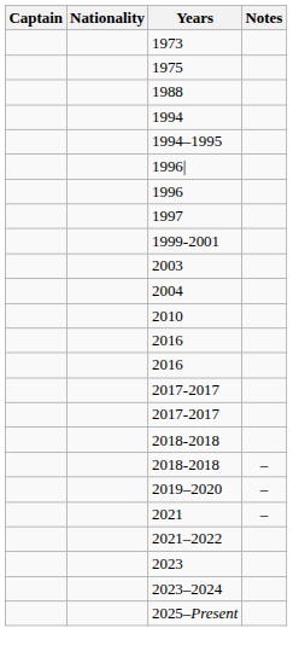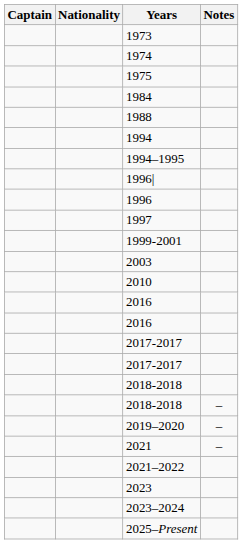 <table class="wikitable" style="text-align: center;">
 <tr>
 <th>Captain</th>
 <th>Nationality</th>
 <th>Years</th>
 <th>Notes</th>
 </tr>
 <tr>
 <td align=left></td>
 <td align=left></td>
 <td align=left>1973</td>
 <td></td>
 </tr>
 <tr>
 <td align=left></td>
 <td align=left></td>
+<td align=left>1974</td>
+<td></td>
+</tr>
+<tr>
+<td align=left></td>
+<td align=left></td>
 <td align=left>1975</td>
+<td></td>
+</tr>
+<tr>
+<td align=left></td>
+<td align=left></td>
+<td align=left>1984</td>
 <td></td>
 </tr>
 <tr>
 <td align=left></td>
 <td align=left></td>
 <td align=left>1988</td>
 <td></td>
 </tr>
 <tr>
 <td align=left></td>
 <td align=left></td>
 <td align=left>1994</td>
 <td></td>
 </tr>
 <tr>
 <td align=left></td>
 <td align=left></td>
 <td align=left>1994–1995</td>
 <td></td>
 </tr>
 <tr>
 <td align=left></td>
 <td align=left></td>
 <td align=left>1996|</td>
 </tr>
 <tr>
 <td align=left></td>
 <td align=left></td>
 <td align=left>1996</td>
 <td></td>
 </tr>
 <tr>
 <td align=left></td>
 <td align=left></td>
 <td align=left>1997</td>
 <td></td>
 </tr>
 <tr>
 <td align=left></td>
 <td align=left></td>
 <td align=left>1999-2001</td>
 <td></td>
 </tr>
 <tr>
 <td align=left></td>
 <td align=left></td>
 <td align=left>2003</td>
-<td></td>
-</tr>
-<tr>
-<td align=left></td>
-<td align=left></td>
-<td align=left>2004</td>
 <td></td>
 </tr>
 <tr>
 <td align=left></td>
 <td align=left></td>
 <td align=left>2010</td>
 <td></td>
 </tr>
 <tr>
 <td align=left></td>
 <td align=left></td>
 <td align=left>2016</td>
 <td></td>
 </tr>
 <tr>
 <td align=left></td>
 <td align=left></td>
 <td align=left>2016</td>
 <td></td>
 </tr>
 <tr>
 <td align=left></td>
 <td align=left></td>
 <td align=left>2017-2017</td>
 <td></td>
 </tr>
 <tr>
 <td align=left></td>
 <td align=left></td>
 <td align=left>2017-2017</td>
 <td></td>
 </tr>
 <tr>
 <td align=left></td>
 <td align=left></td>
 <td align=left>2018-2018</td>
 <td></td>
 </tr>
 <tr>
 <td align=left></td>
 <td align=left></td>
 <td align=left>2018-2018</td>
 <td>–</td>
 </tr>
 <tr>
 <td align=left></td>
 <td align=left></td>
 <td align=left>2019–2020</td>
 <td>–</td>
 </tr>
 <tr>
 <td align=left></td>
 <td align=left></td>
 <td align=left>2021</td>
 <td>–</td>
 </tr>
 <tr>
 <td align=left></td>
 <td align=left></td>
 <td align=left>2021–2022</td>
 <td></td>
 </tr>
 <tr>
 <td align=left></td>
 <td align=left></td>
 <td align=left>2023</td>
 <td></td>
 </tr>
 <tr>
 <td align=left></td>
 <td align=left></td>
 <td align=left>2023–2024</td>
 <td></td>
 </tr>
 <tr>
 <td align=left></td>
 <td align=left></td>
 <td align=left>2025–<em>Present</em></td>
 <td></td>
 </tr>
 </table>
